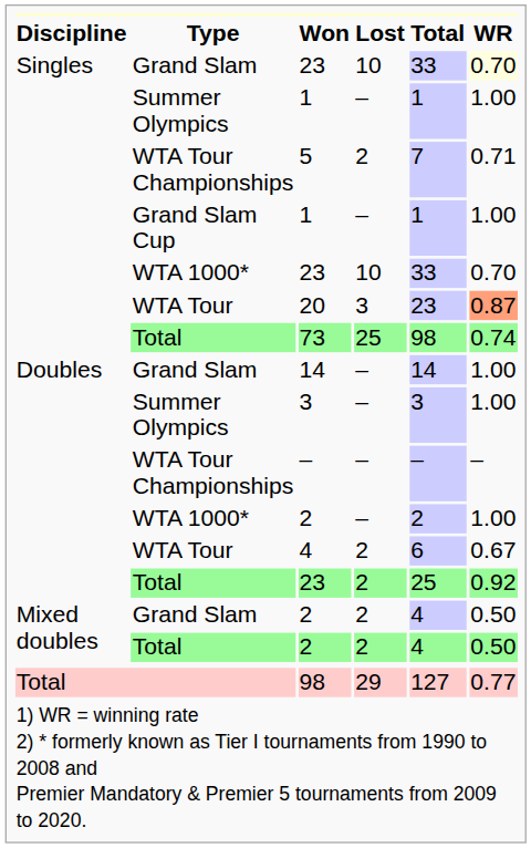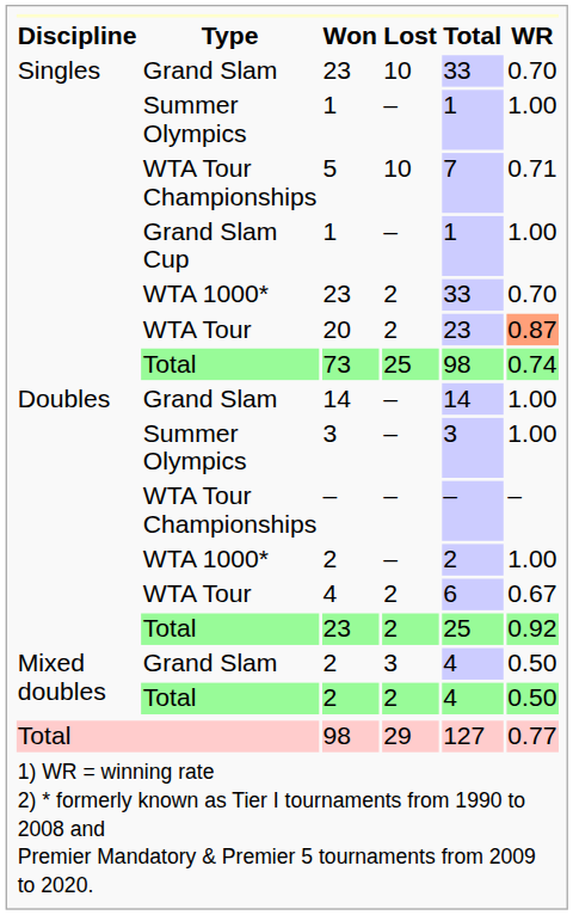 <table class="infobox vcard vevent nowrap" width=40%>
 <tr bgcolor=ffffcc>
 <th colspan=6></th>
 </tr>
 <tr>
 <th>Discipline</th>
 <th>Type</th>
 <th>Won</th>
 <th>Lost</th>
 <th>Total</th>
 <th>WR</th>
 </tr>
 <tr>
 <td rowspan=7>Singles</td>
 <td>Grand Slam</td>
 <td>23</td>
 <td>10</td>
 <td bgcolor="CCCCFF">33</td>
-<td style="background: lightyellow;">0.70</td>
+<td>0.70</td>
 </tr>
 <tr>
 <td>Summer Olympics</td>
 <td>1</td>
 <td>–</td>
 <td bgcolor=CCCCFF>1</td>
 <td>1.00</td>
 </tr>
 <tr>
 <td>WTA Tour Championships</td>
 <td>5</td>
-<td>2</td>
+<td>10</td>
 <td bgcolor=CCCCFF>7</td>
 <td>0.71</td>
 </tr>
 <tr>
 <td>Grand Slam Cup</td>
 <td>1</td>
 <td>–</td>
 <td bgcolor=CCCCFF>1</td>
 <td>1.00</td>
 </tr>
 <tr>
 <td>WTA 1000*</td>
 <td>23</td>
-<td>10</td>
+<td>2</td>
 <td bgcolor="CCCCFF">33</td>
 <td>0.70</td>
 </tr>
 <tr>
 <td>WTA Tour</td>
 <td>20</td>
-<td>3</td>
+<td>2</td>
 <td bgcolor=CCCCFF>23</td>
 <td style="background: lightsalmon;">0.87</td>
 </tr>
 <tr bgcolor=98FB98>
 <td>Total</td>
 <td>73</td>
 <td>25</td>
 <td>98</td>
 <td>0.74</td>
 </tr>
 <tr>
 <td rowspan=6>Doubles</td>
 <td>Grand Slam</td>
 <td>14</td>
 <td>–</td>
 <td bgcolor=CCCCFF>14</td>
 <td>1.00</td>
 </tr>
 <tr>
 <td>Summer Olympics</td>
 <td>3</td>
 <td>–</td>
 <td bgcolor=CCCCFF>3</td>
 <td>1.00</td>
 </tr>
 <tr>
 <td>WTA Tour Championships</td>
 <td>–</td>
 <td>–</td>
 <td bgcolor=CCCCFF>–</td>
 <td>–</td>
 </tr>
 <tr>
 <td>WTA 1000*</td>
 <td>2</td>
 <td>–</td>
 <td bgcolor=CCCCFF>2</td>
 <td>1.00</td>
 </tr>
 <tr>
 <td>WTA Tour</td>
 <td>4</td>
 <td>2</td>
 <td bgcolor=CCCCFF>6</td>
 <td>0.67</td>
 </tr>
 <tr bgcolor=98FB98>
 <td>Total</td>
 <td>23</td>
 <td>2</td>
 <td>25</td>
 <td>0.92</td>
 </tr>
 <tr>
 <td rowspan=2>Mixed doubles</td>
 <td>Grand Slam</td>
 <td>2</td>
-<td>2</td>
+<td>3</td>
 <td bgcolor=CCCCFF>4</td>
 <td>0.50</td>
 </tr>
 <tr bgcolor=98FB98>
 <td>Total</td>
 <td>2</td>
 <td>2</td>
 <td>4</td>
 <td>0.50</td>
 </tr>
 <tr>
 </tr>
 <tr bgcolor=FFCCCC>
 <td colspan=2>Total</td>
 <td>98</td>
 <td>29</td>
 <td>127</td>
 <td>0.77</td>
 </tr>
 <tr>
 <td colspan=6><small>1) WR = winning rate<br>2) * formerly known as Tier I tournaments from 1990 to 2008 and <br> Premier Mandatory & Premier 5 tournaments from 2009 to 2020.</small></td>
 </tr>
 </table>
